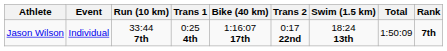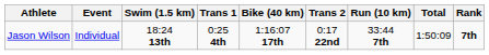 <table class="wikitable" style="font-size:90%">
 <tr>
 <th>Athlete</th>
 <th>Event</th>
-<th>Run (10 km)</th>
+<th>Swim (1.5 km)</th>
 <th>Trans 1</th>
 <th>Bike (40 km)</th>
 <th>Trans 2</th>
-<th>Swim (1.5 km)</th>
+<th>Run (10 km)</th>
 <th>Total</th>
 <th>Rank</th>
 </tr>
 <tr>
 <td><a href='#'>Jason Wilson</a></td>
 <td><a href='#'>Individual</a></td>
-<td align=center>33:44<br><strong>7th</strong></td>
+<td align=center>18:24<br><strong>13th</strong></td>
 <td align=center>0:25<br><strong>4th</strong></td>
 <td align=center>1:16:07<br><strong>17th</strong></td>
 <td align=center>0:17<br><strong>22nd</strong></td>
-<td align=center>18:24<br><strong>13th</strong></td>
+<td align=center>33:44<br><strong>7th</strong></td>
 <td align=center>1:50:09</td>
 <td align=center><strong>7th</strong></td>
 </tr>
 </table>
